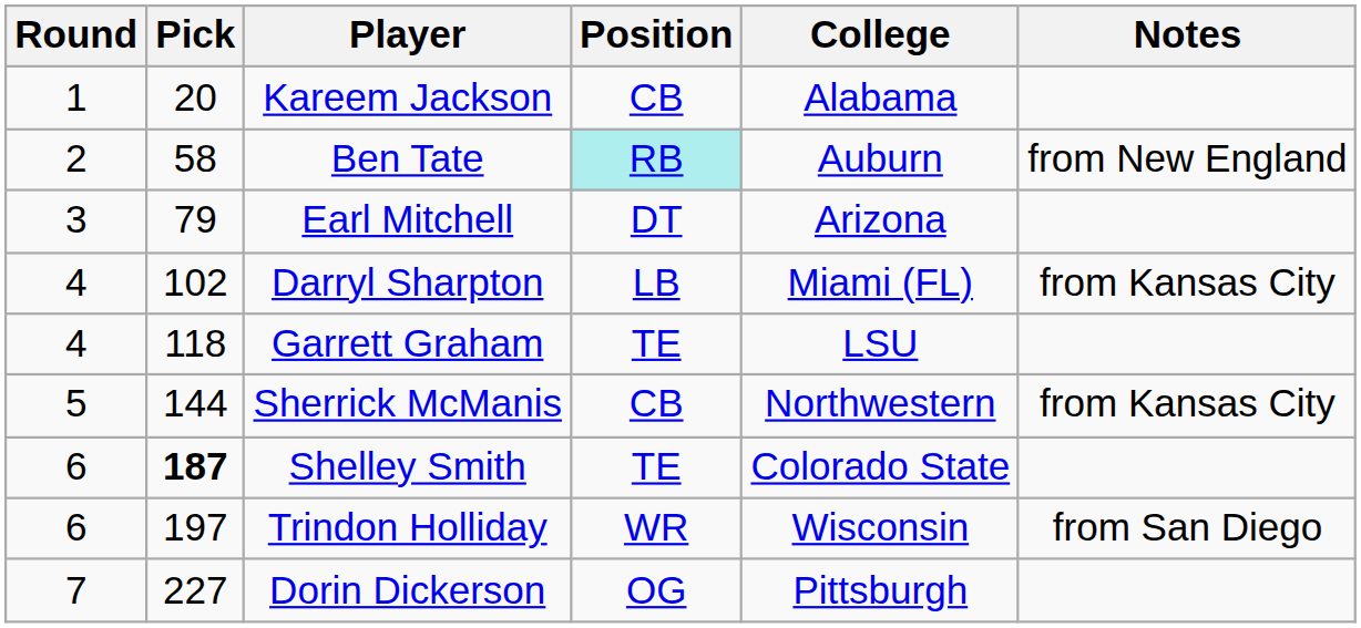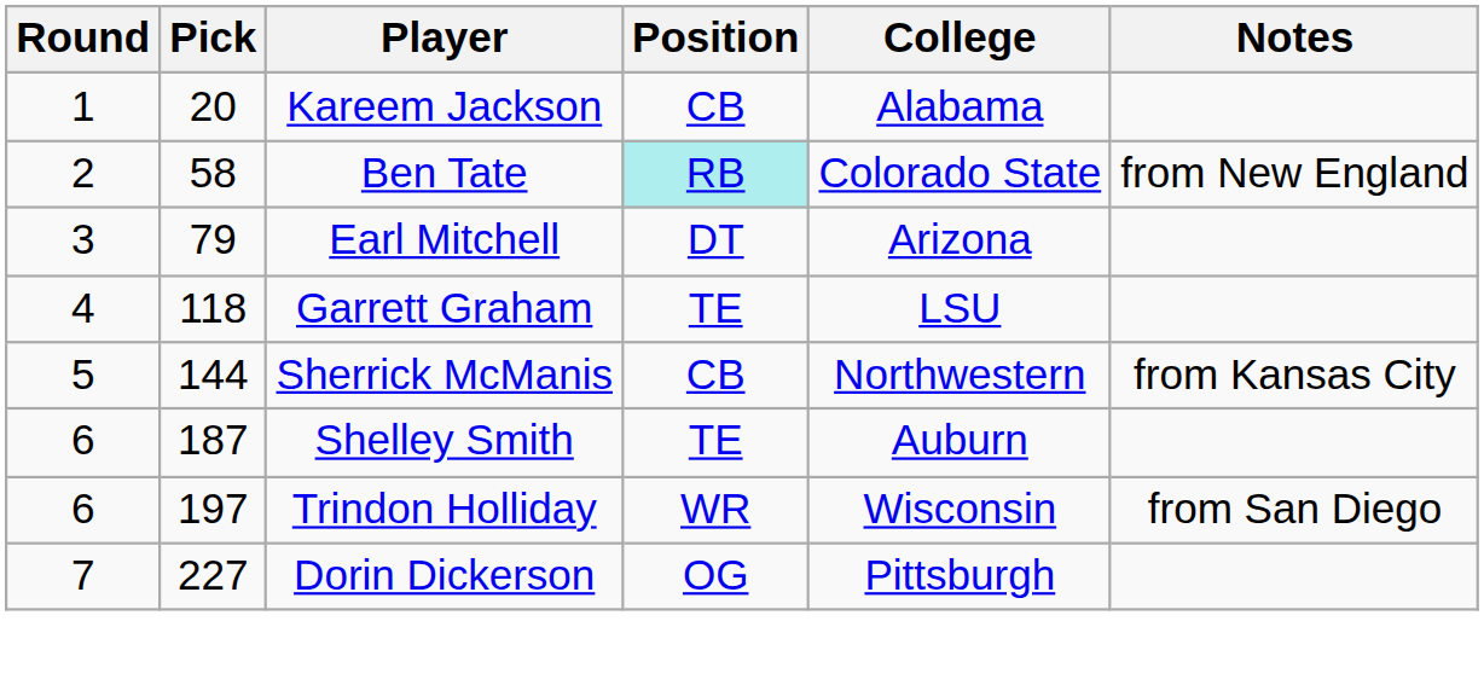 <table class="wikitable" style="text-align:center">
 <tr>
 <th>Round</th>
 <th>Pick</th>
 <th>Player</th>
 <th>Position</th>
 <th>College</th>
 <th>Notes</th>
 </tr>
 <tr>
 <td>1</td>
 <td>20</td>
 <td><a href='#'>Kareem Jackson</a></td>
 <td><a href='#'>CB</a></td>
 <td><a href='#'>Alabama</a></td>
 <td></td>
 </tr>
 <tr>
 <td>2</td>
 <td>58</td>
 <td><a href='#'>Ben Tate</a></td>
 <td style="background: paleturquoise;"><a href='#'>RB</a></td>
-<td><a href='#'>Auburn</a></td>
+<td><a href='#'>Colorado State</a></td>
 <td>from New England</td>
 </tr>
 <tr>
 <td>3</td>
 <td>79</td>
 <td><a href='#'>Earl Mitchell</a></td>
 <td><a href='#'>DT</a></td>
 <td><a href='#'>Arizona</a></td>
 <td></td>
-</tr>
-<tr>
-<td>4</td>
-<td>102</td>
-<td><a href='#'>Darryl Sharpton</a></td>
-<td><a href='#'>LB</a></td>
-<td><a href='#'>Miami (FL)</a></td>
-<td>from Kansas City</td>
 </tr>
 <tr>
 <td>4</td>
 <td>118</td>
 <td><a href='#'>Garrett Graham</a></td>
 <td><a href='#'>TE</a></td>
 <td><a href='#'>LSU</a></td>
 <td></td>
 </tr>
 <tr>
 <td>5</td>
 <td>144</td>
 <td><a href='#'>Sherrick McManis</a></td>
 <td><a href='#'>CB</a></td>
 <td><a href='#'>Northwestern</a></td>
 <td>from Kansas City</td>
 </tr>
 <tr>
 <td>6</td>
-<td><strong>187</strong></td>
+<td>187</td>
 <td><a href='#'>Shelley Smith</a></td>
 <td><a href='#'>TE</a></td>
-<td><a href='#'>Colorado State</a></td>
+<td><a href='#'>Auburn</a></td>
 <td></td>
 </tr>
 <tr>
 <td>6</td>
 <td>197</td>
 <td><a href='#'>Trindon Holliday</a></td>
 <td><a href='#'>WR</a></td>
 <td><a href='#'>Wisconsin</a></td>
 <td>from San Diego</td>
 </tr>
 <tr>
 <td>7</td>
 <td>227</td>
 <td><a href='#'>Dorin Dickerson</a></td>
 <td><a href='#'>OG</a></td>
 <td><a href='#'>Pittsburgh</a></td>
 <td></td>
 </tr>
 </table>
